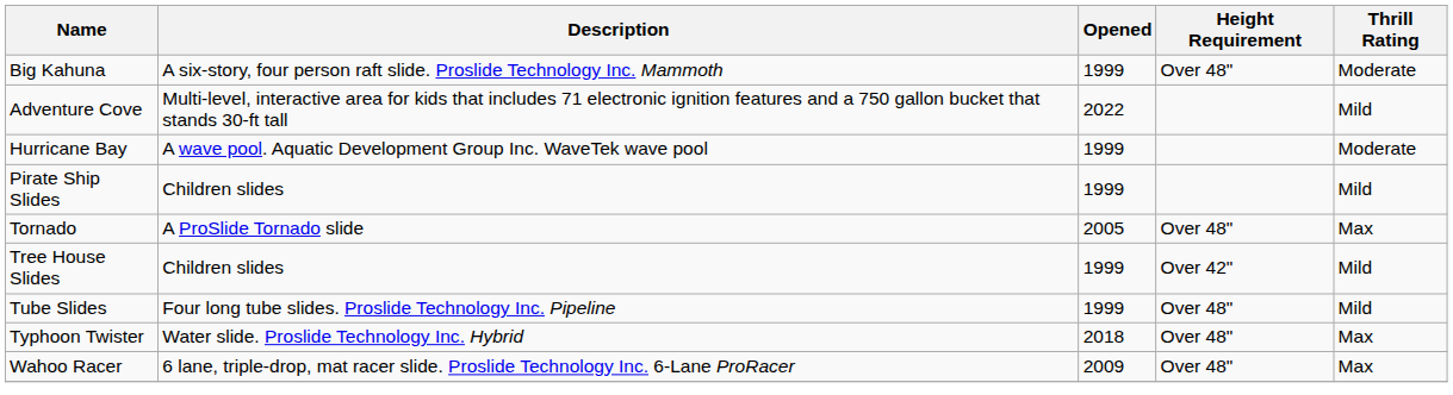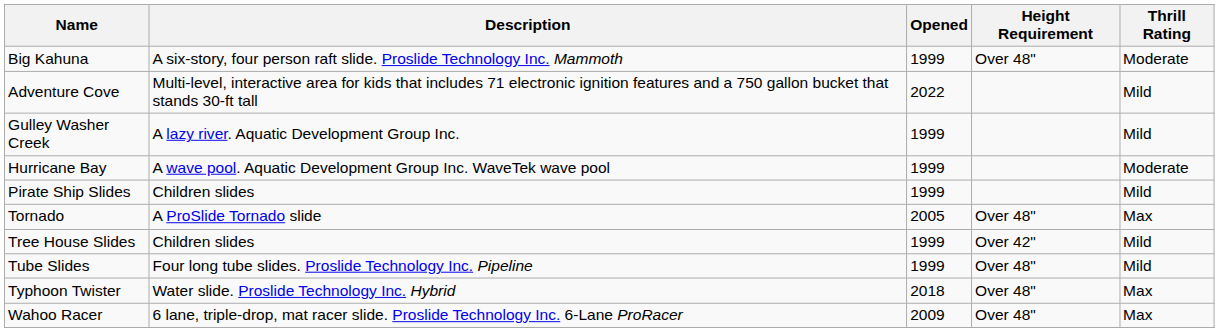 <table class= "wikitable sortable">
 <tr>
 <th>Name</th>
 <th>Description</th>
 <th>Opened</th>
 <th>Height Requirement</th>
 <th>Thrill Rating</th>
 </tr>
 <tr>
 <td>Big Kahuna</td>
 <td>A six-story, four person raft slide. <a href='#'>Proslide Technology Inc.</a> <em>Mammoth</em></td>
 <td>1999</td>
 <td>Over 48"</td>
 <td>Moderate</td>
 </tr>
 <tr>
 <td>Adventure Cove</td>
 <td>Multi-level, interactive area for kids that includes 71 electronic ignition features and a 750 gallon bucket that stands 30-ft tall</td>
 <td>2022</td>
+<td></td>
+<td>Mild</td>
+</tr>
+<tr>
+<td>Gulley Washer Creek</td>
+<td>A  <a href='#'>lazy river</a>.  Aquatic Development Group Inc.</td>
+<td>1999</td>
 <td></td>
 <td>Mild</td>
 </tr>
 <tr>
 <td>Hurricane Bay</td>
 <td>A  <a href='#'>wave pool</a>.  Aquatic Development Group Inc. WaveTek wave pool</td>
 <td>1999</td>
 <td></td>
 <td>Moderate</td>
 </tr>
 <tr>
 <td>Pirate Ship Slides</td>
 <td>Children slides</td>
 <td>1999</td>
 <td></td>
 <td>Mild</td>
 </tr>
 <tr>
 <td>Tornado</td>
 <td>A <a href='#'>ProSlide Tornado</a> slide</td>
 <td>2005</td>
 <td>Over 48"</td>
 <td>Max</td>
 </tr>
 <tr>
 <td>Tree House Slides</td>
 <td>Children slides</td>
 <td>1999</td>
 <td>Over 42"</td>
 <td>Mild</td>
 </tr>
 <tr>
 <td>Tube Slides</td>
 <td>Four  long tube slides. <a href='#'>Proslide Technology Inc.</a> <em>Pipeline</em></td>
 <td>1999</td>
 <td>Over 48"</td>
 <td>Mild</td>
 </tr>
 <tr>
 <td>Typhoon Twister</td>
 <td>Water slide.  <a href='#'>Proslide Technology Inc.</a> <em>Hybrid</em></td>
 <td>2018</td>
 <td>Over 48"</td>
 <td>Max</td>
 </tr>
 <tr>
 <td>Wahoo Racer</td>
 <td>6 lane, triple-drop, mat racer slide.  <a href='#'>Proslide Technology Inc.</a> 6-Lane <em>ProRacer</em></td>
 <td>2009</td>
 <td>Over 48"</td>
 <td>Max</td>
 </tr>
 <tr>
 </tr>
 </table>
